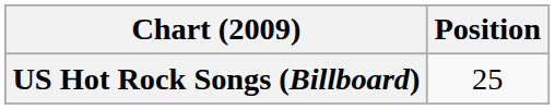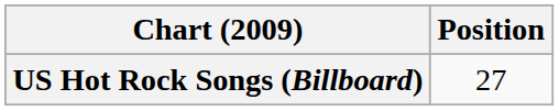 <table class="wikitable plainrowheaders" style="text-align:center;">
 <tr>
 <th>Chart (2009)</th>
 <th>Position</th>
 </tr>
 <tr>
 <th scope="row">US Hot Rock Songs (<em>Billboard</em>)</th>
-<td>25</td>
+<td>27</td>
 </tr>
 </table>
